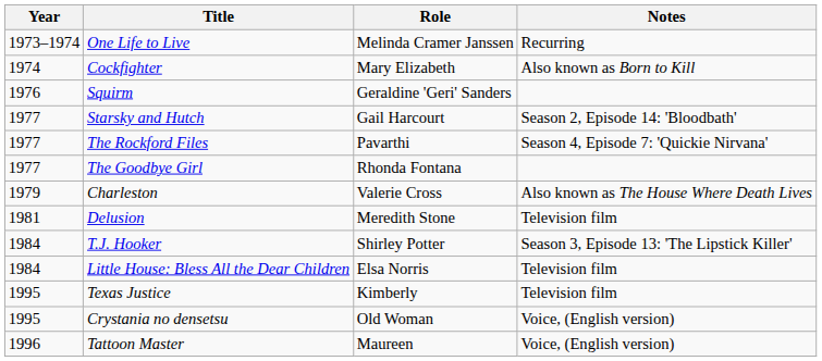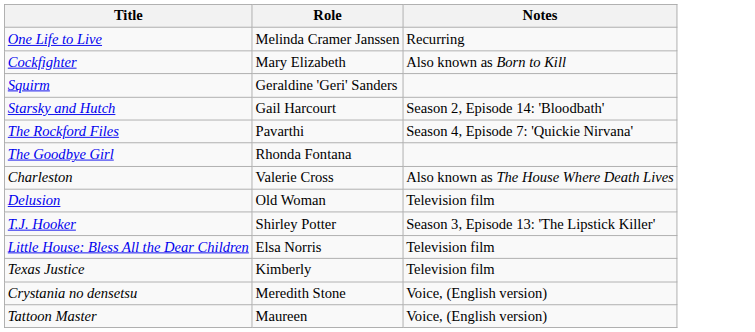 <table class="wikitable sortable">
 <tr style="text-align:center;">
-<th>Year</th>
 <th>Title</th>
 <th>Role</th>
 <th>Notes</th>
 </tr>
 <tr>
-<td>1973–1974</td>
 <td><em><a href='#'>One Life to Live</a></em></td>
 <td>Melinda Cramer Janssen</td>
 <td>Recurring</td>
 </tr>
 <tr>
-<td>1974</td>
 <td><em><a href='#'>Cockfighter</a></em></td>
 <td>Mary Elizabeth</td>
 <td>Also known as <em>Born to Kill</em></td>
 </tr>
 <tr>
-<td>1976</td>
 <td><em><a href='#'>Squirm</a></em></td>
 <td>Geraldine 'Geri' Sanders</td>
 <td></td>
 </tr>
 <tr>
-<td>1977</td>
 <td><em><a href='#'>Starsky and Hutch</a></em></td>
 <td>Gail Harcourt</td>
 <td>Season 2, Episode 14: 'Bloodbath'</td>
 </tr>
 <tr>
-<td>1977</td>
 <td><em><a href='#'>The Rockford Files</a></em></td>
 <td>Pavarthi</td>
 <td>Season 4, Episode 7: 'Quickie Nirvana'</td>
 </tr>
 <tr>
-<td>1977</td>
 <td><em><a href='#'>The Goodbye Girl</a></em></td>
 <td>Rhonda Fontana</td>
 <td></td>
 </tr>
 <tr>
-<td>1979</td>
 <td><em>Charleston</em></td>
 <td>Valerie Cross</td>
 <td>Also known as <em>The House Where Death Lives</em></td>
 </tr>
 <tr>
-<td>1981</td>
 <td><em><a href='#'>Delusion</a></em></td>
-<td>Meredith Stone</td>
+<td>Old Woman</td>
 <td>Television film</td>
 </tr>
 <tr>
-<td>1984</td>
 <td><em><a href='#'>T.J. Hooker</a></em></td>
 <td>Shirley Potter</td>
 <td>Season 3, Episode 13: 'The Lipstick Killer'</td>
 </tr>
 <tr>
-<td>1984</td>
 <td><em><a href='#'>Little House: Bless All the Dear Children</a></em></td>
 <td>Elsa Norris</td>
 <td>Television film</td>
 </tr>
 <tr>
-<td>1995</td>
 <td><em>Texas Justice</em></td>
 <td>Kimberly</td>
 <td>Television film</td>
 </tr>
 <tr>
-<td>1995</td>
 <td><em>Crystania no densetsu</em></td>
-<td>Old Woman</td>
+<td>Meredith Stone</td>
 <td>Voice, (English version)</td>
 </tr>
 <tr>
-<td>1996</td>
 <td><em>Tattoon Master </em></td>
 <td>Maureen</td>
 <td>Voice, (English version)</td>
 </tr>
 </table>
